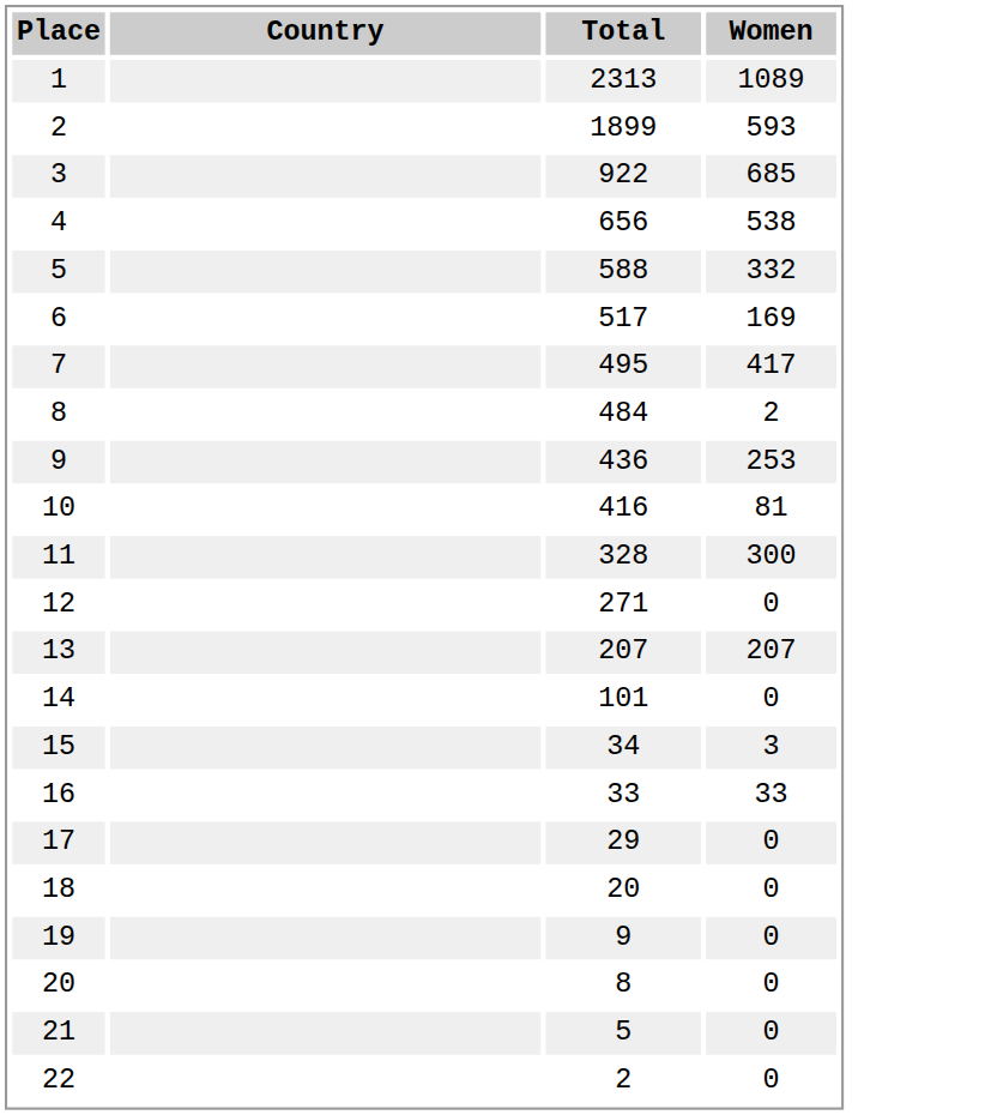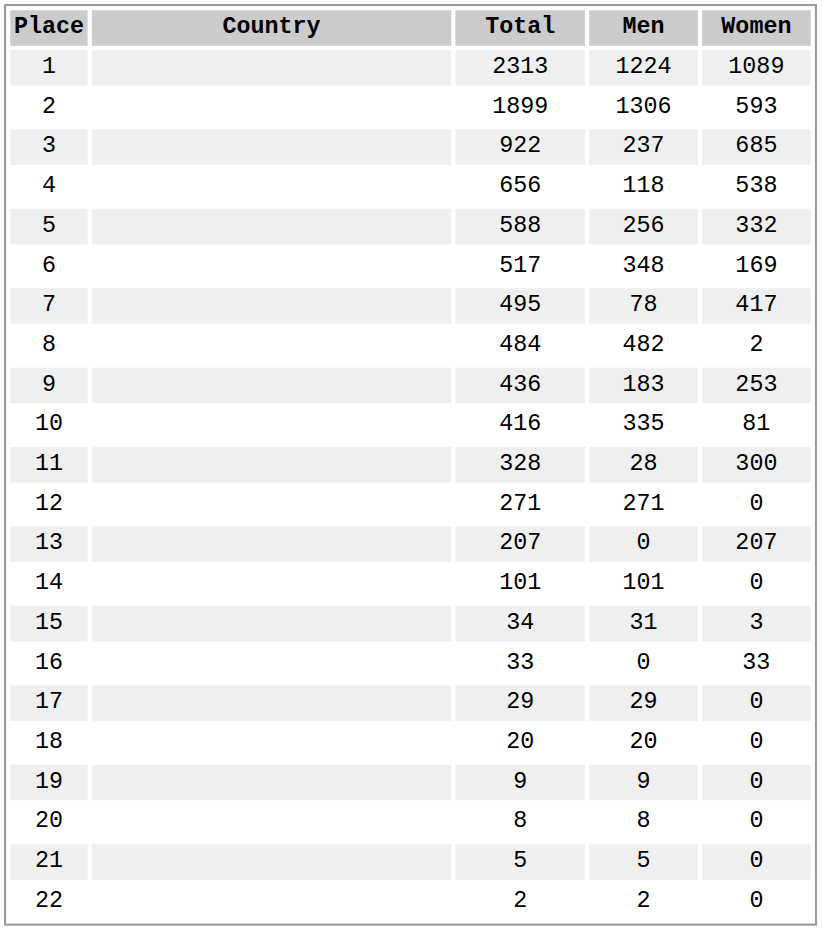 <table border="0" style="border: 1px solid #999; background-color:#FFFFFF; text-align:center; font-size:86%; line-height:15px;">
 <tr align="center" bgcolor="#CCCCCC">
 <th width=35>Place</th>
 <th width=170>Country</th>
 <th width=60>Total</th>
+<th width=50>Men</th>
 <th width=50>Women</th>
 </tr>
 <tr bgcolor="#EFEFEF">
 <td>1</td>
 <td align="left"></td>
 <td>2313</td>
+<td>1224</td>
 <td>1089</td>
 </tr>
 <tr>
 <td>2</td>
 <td align="left"></td>
 <td>1899</td>
+<td>1306</td>
 <td>593</td>
 </tr>
 <tr bgcolor="#EFEFEF">
 <td>3</td>
 <td align="left"></td>
 <td>922</td>
+<td>237</td>
 <td>685</td>
 </tr>
 <tr>
 <td>4</td>
 <td align="left"></td>
 <td>656</td>
+<td>118</td>
 <td>538</td>
 </tr>
 <tr bgcolor="#EFEFEF">
 <td>5</td>
 <td align="left"></td>
 <td>588</td>
+<td>256</td>
 <td>332</td>
 </tr>
 <tr>
 <td>6</td>
 <td align="left"></td>
 <td>517</td>
+<td>348</td>
 <td>169</td>
 </tr>
 <tr bgcolor="#EFEFEF">
 <td>7</td>
 <td align="left"></td>
 <td>495</td>
+<td>78</td>
 <td>417</td>
 </tr>
 <tr>
 <td>8</td>
 <td align="left"></td>
 <td>484</td>
+<td>482</td>
 <td>2</td>
 </tr>
 <tr bgcolor="#EFEFEF">
 <td>9</td>
 <td align="left"></td>
 <td>436</td>
+<td>183</td>
 <td>253</td>
 </tr>
 <tr>
 <td>10</td>
 <td align="left"></td>
 <td>416</td>
+<td>335</td>
 <td>81</td>
 </tr>
 <tr bgcolor="#EFEFEF">
 <td>11</td>
 <td align="left"></td>
 <td>328</td>
+<td>28</td>
 <td>300</td>
 </tr>
 <tr>
 <td>12</td>
 <td align="left"></td>
+<td>271</td>
 <td>271</td>
 <td>0</td>
 </tr>
 <tr bgcolor="#EFEFEF">
 <td>13</td>
 <td align="left"></td>
 <td>207</td>
+<td>0</td>
 <td>207</td>
 </tr>
 <tr>
 <td>14</td>
 <td align="left"></td>
+<td>101</td>
 <td>101</td>
 <td>0</td>
 </tr>
 <tr bgcolor="#EFEFEF">
 <td>15</td>
 <td align="left"></td>
 <td>34</td>
+<td>31</td>
 <td>3</td>
 </tr>
 <tr>
 <td>16</td>
 <td align="left"></td>
 <td>33</td>
+<td>0</td>
 <td>33</td>
 </tr>
 <tr bgcolor="#EFEFEF">
 <td>17</td>
 <td align="left"></td>
+<td>29</td>
 <td>29</td>
 <td>0</td>
 </tr>
 <tr>
 <td>18</td>
 <td align="left"></td>
 <td>20</td>
+<td>20</td>
 <td>0</td>
 </tr>
 <tr bgcolor="#EFEFEF">
 <td>19</td>
 <td align="left"></td>
+<td>9</td>
 <td>9</td>
 <td>0</td>
 </tr>
 <tr>
 <td>20</td>
 <td align="left"></td>
 <td>8</td>
+<td>8</td>
 <td>0</td>
 </tr>
 <tr bgcolor="#EFEFEF">
 <td>21</td>
 <td align="left"></td>
+<td>5</td>
 <td>5</td>
 <td>0</td>
 </tr>
 <tr>
 <td>22</td>
 <td align="left"></td>
 <td>2</td>
+<td>2</td>
 <td>0</td>
 </tr>
 </table>
